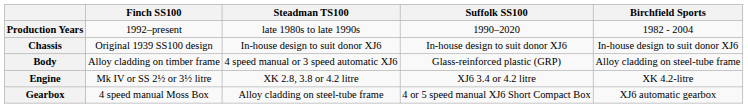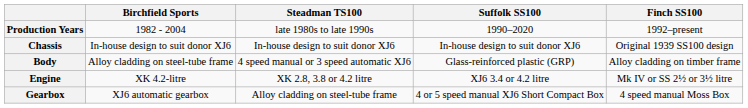 <table class="wikitable">
 <tr>
 <th></th>
-<th>Finch SS100</th>
+<th>Birchfield Sports</th>
 <th>Steadman TS100</th>
 <th>Suffolk SS100</th>
-<th>Birchfield Sports</th>
+<th>Finch SS100</th>
 </tr>
 <tr>
 <th scope="row">Production Years</th>
-<td style="text-align: center;">1992–present</td>
+<td style="text-align: center;">1982 - 2004</td>
 <td style="text-align: center;">late 1980s to late 1990s</td>
 <td style="text-align: center;">1990–2020 </td>
-<td style="text-align: center;">1982 - 2004</td>
+<td style="text-align: center;">1992–present</td>
 </tr>
 <tr>
 <th scope="row">Chassis</th>
-<td style="text-align: center;">Original 1939 SS100 design</td>
 <td style="text-align: center;">In-house design to suit donor XJ6</td>
 <td style="text-align: center;">In-house design to suit donor XJ6</td>
 <td style="text-align: center;">In-house design to suit donor XJ6</td>
+<td style="text-align: center;">Original 1939 SS100 design</td>
 </tr>
 <tr>
 <th scope="row">Body</th>
-<td style="text-align: center;">Alloy cladding on timber frame</td>
+<td style="text-align: center;">Alloy cladding on steel-tube frame</td>
 <td style="text-align: center;">4 speed manual or 3 speed automatic XJ6</td>
 <td style="text-align: center;">Glass-reinforced plastic (GRP)</td>
-<td style="text-align: center;">Alloy cladding on steel-tube frame</td>
+<td style="text-align: center;">Alloy cladding on timber frame</td>
 </tr>
 <tr>
 <th scope="row">Engine</th>
-<td style="text-align: center;">Mk IV or SS 2½ or 3½ litre</td>
+<td style="text-align: center;">XK 4.2-litre</td>
 <td style="text-align: center;">XK 2.8, 3.8 or 4.2 litre</td>
 <td style="text-align: center;">XJ6 3.4 or 4.2 litre</td>
-<td style="text-align: center;">XK 4.2-litre</td>
+<td style="text-align: center;">Mk IV or SS 2½ or 3½ litre</td>
 </tr>
 <tr>
 <th scope="row">Gearbox</th>
-<td style="text-align: center;">4 speed manual Moss Box</td>
+<td style="text-align: center;">XJ6 automatic gearbox</td>
 <td style="text-align: center;">Alloy cladding on steel-tube frame</td>
 <td style="text-align: center;">4 or 5 speed manual XJ6 Short Compact Box</td>
-<td style="text-align: center;">XJ6 automatic gearbox</td>
+<td style="text-align: center;">4 speed manual Moss Box</td>
 </tr>
 </table>
